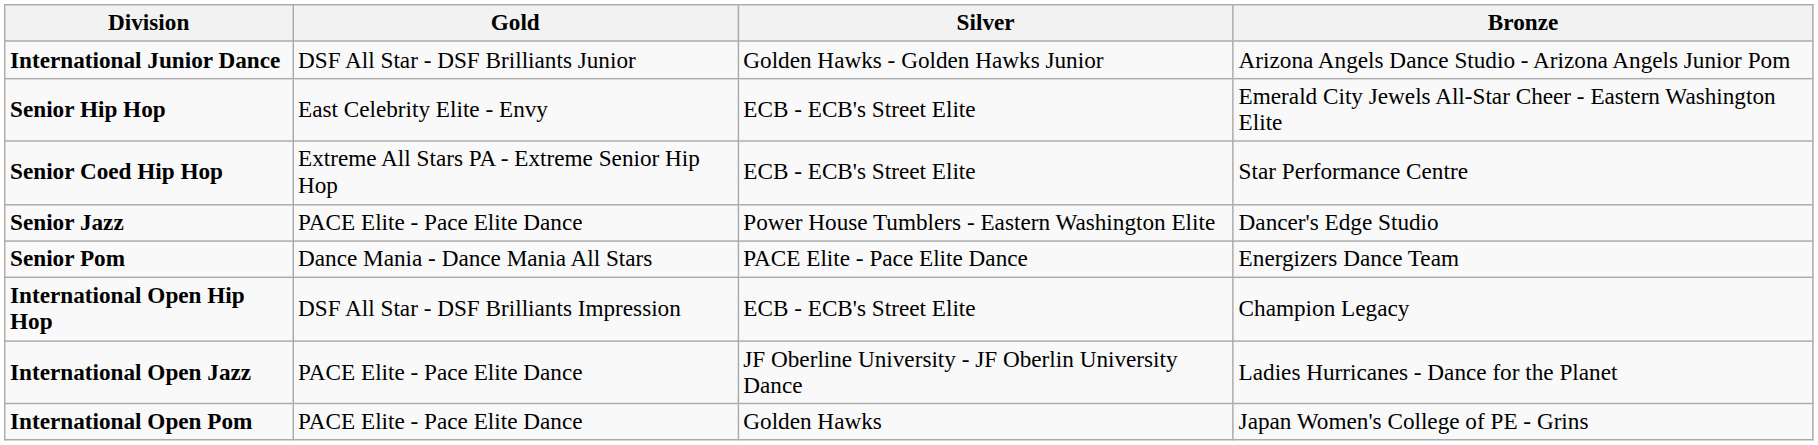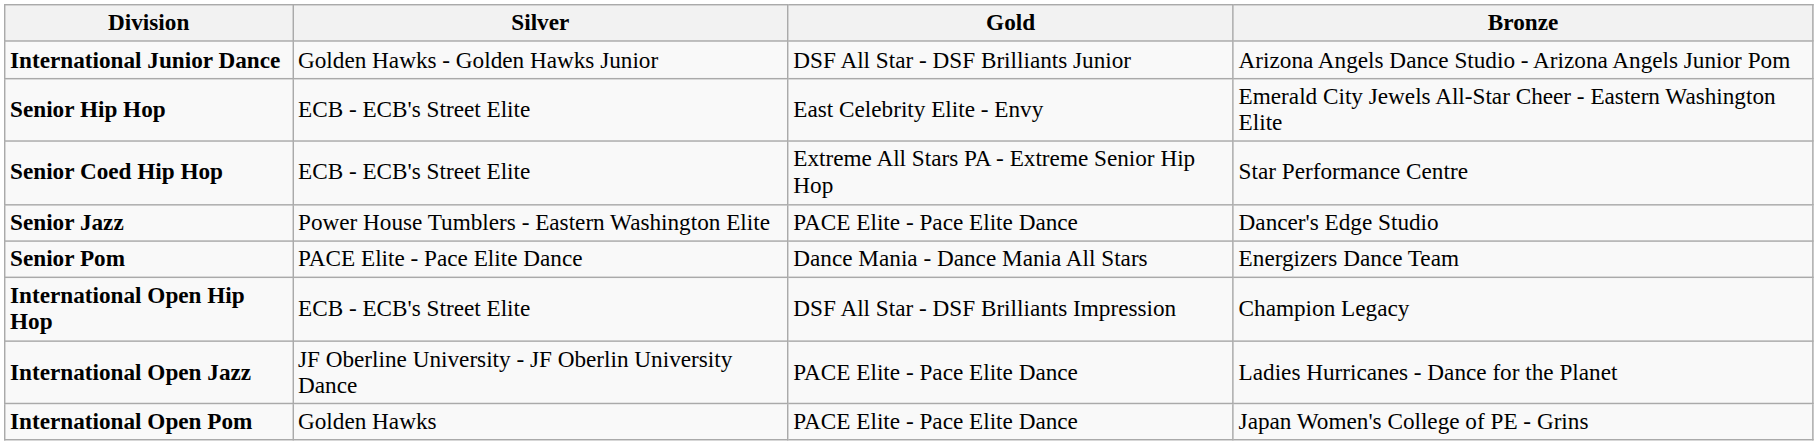 <table class="wikitable">
 <tr>
 <th>Division</th>
+<th>Silver</th>
 <th>Gold</th>
-<th>Silver</th>
 <th>Bronze</th>
 </tr>
 <tr>
 <td><strong>International Junior Dance</strong></td>
+<td>Golden Hawks - Golden Hawks Junior</td>
 <td>DSF All Star - DSF Brilliants Junior</td>
-<td>Golden Hawks - Golden Hawks Junior</td>
 <td>Arizona Angels Dance Studio - Arizona Angels Junior Pom</td>
 </tr>
 <tr>
 <td><strong>Senior Hip Hop</strong></td>
+<td>ECB - ECB's Street Elite</td>
 <td>East Celebrity Elite - Envy</td>
-<td>ECB - ECB's Street Elite</td>
 <td>Emerald City Jewels All-Star Cheer - Eastern Washington Elite</td>
 </tr>
 <tr>
 <td><strong>Senior Coed Hip Hop</strong></td>
+<td>ECB - ECB's Street Elite</td>
 <td>Extreme All Stars PA - Extreme Senior Hip Hop</td>
-<td>ECB - ECB's Street Elite</td>
 <td>Star Performance Centre</td>
 </tr>
 <tr>
 <td><strong>Senior Jazz</strong></td>
+<td>Power House Tumblers - Eastern Washington Elite</td>
 <td>PACE Elite - Pace Elite Dance</td>
-<td>Power House Tumblers - Eastern Washington Elite</td>
 <td>Dancer's Edge Studio</td>
 </tr>
 <tr>
 <td><strong>Senior Pom</strong></td>
+<td>PACE Elite - Pace Elite Dance</td>
 <td>Dance Mania - Dance Mania All Stars</td>
-<td>PACE Elite - Pace Elite Dance</td>
 <td>Energizers Dance Team</td>
 </tr>
 <tr>
 <td><strong>International Open Hip Hop</strong></td>
+<td>ECB - ECB's Street Elite</td>
 <td>DSF All Star - DSF Brilliants Impression</td>
-<td>ECB - ECB's Street Elite</td>
 <td>Champion Legacy</td>
 </tr>
 <tr>
 <td><strong>International Open Jazz</strong></td>
+<td>JF Oberline University - JF Oberlin University Dance</td>
 <td>PACE Elite - Pace Elite Dance</td>
-<td>JF Oberline University - JF Oberlin University Dance</td>
 <td>Ladies Hurricanes - Dance for the Planet</td>
 </tr>
 <tr>
 <td><strong>International Open Pom</strong></td>
+<td>Golden Hawks</td>
 <td>PACE Elite - Pace Elite Dance</td>
-<td>Golden Hawks</td>
 <td>Japan Women's College of PE - Grins</td>
 </tr>
 </table>
